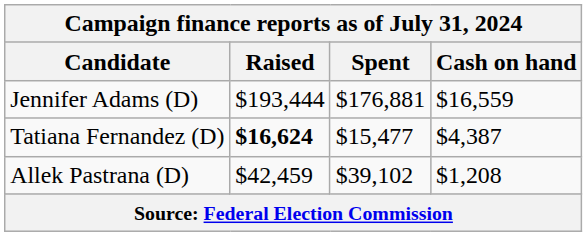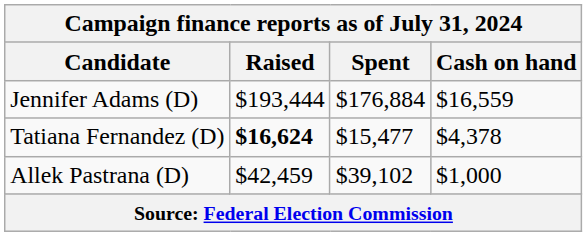 <table class="wikitable sortable">
 <tr>
 <th colspan=4>Campaign finance reports as of July 31, 2024</th>
 </tr>
 <tr style="text-align:center;">
 <th>Candidate</th>
 <th>Raised</th>
 <th>Spent</th>
 <th>Cash on hand</th>
 </tr>
 <tr>
 <td>Jennifer Adams (D)</td>
 <td>$193,444</td>
-<td>$176,881</td>
+<td>$176,884</td>
 <td>$16,559</td>
 </tr>
 <tr>
 <td>Tatiana Fernandez (D)</td>
 <td><strong>$16,624</strong></td>
 <td>$15,477</td>
-<td>$4,387</td>
+<td>$4,378</td>
 </tr>
 <tr>
 <td>Allek Pastrana (D)</td>
 <td>$42,459</td>
 <td>$39,102</td>
-<td>$1,208</td>
+<td>$1,000</td>
 </tr>
 <tr>
 <th colspan="4"><small>Source: <a href='#'>Federal Election Commission</a></small></th>
 </tr>
 </table>
